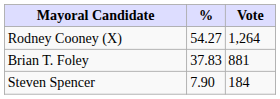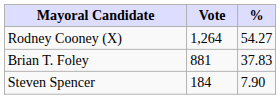 <table class="wikitable">
 <tr>
 <th style="background:#ddf; width:200px;">Mayoral Candidate</th>
+<th style="background:#ddf; width:50px;">Vote</th>
 <th style="background:#ddf; width:30px;">%</th>
-<th style="background:#ddf; width:50px;">Vote</th>
 </tr>
 <tr>
 <td>Rodney Cooney (X)</td>
+<td>1,264</td>
 <td>54.27</td>
-<td>1,264</td>
 </tr>
 <tr>
 <td>Brian T. Foley</td>
+<td>881</td>
 <td>37.83</td>
-<td>881</td>
 </tr>
 <tr>
 <td>Steven Spencer</td>
+<td>184</td>
 <td>7.90</td>
-<td>184</td>
 </tr>
 </table>
